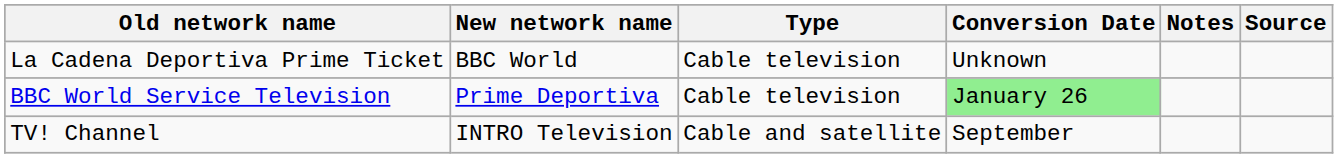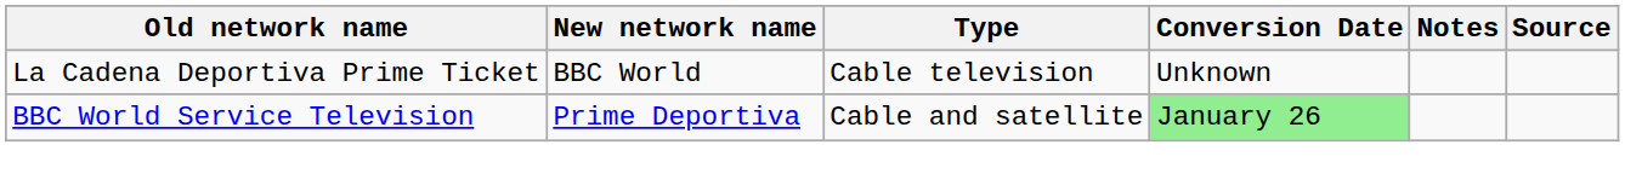 <table class="wikitable">
 <tr>
 <th>Old network name</th>
 <th>New network name</th>
 <th>Type</th>
 <th>Conversion Date</th>
 <th>Notes</th>
 <th>Source</th>
 </tr>
 <tr>
 <td>La Cadena Deportiva Prime Ticket</td>
 <td>BBC World</td>
 <td>Cable television</td>
 <td>Unknown</td>
 <td></td>
 <td></td>
 </tr>
 <tr>
 <td><a href='#'>BBC World Service Television</a></td>
 <td><a href='#'>Prime Deportiva</a></td>
-<td>Cable television</td>
+<td>Cable and satellite</td>
 <td style="background: lightgreen;">January 26</td>
 <td></td>
 <td></td>
 </tr>
-<tr>
-<td>TV! Channel</td>
-<td>INTRO Television</td>
-<td>Cable and satellite</td>
-<td>September</td>
-<td></td>
-<td></td>
-</tr>
 </table>
